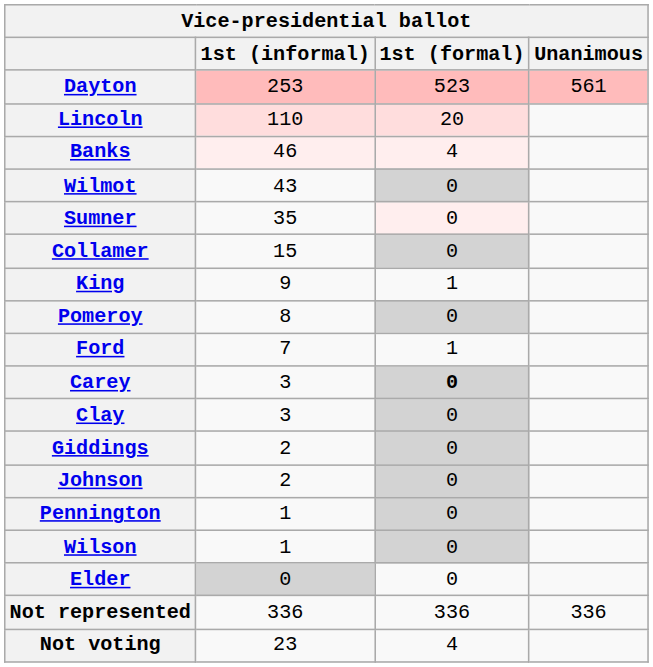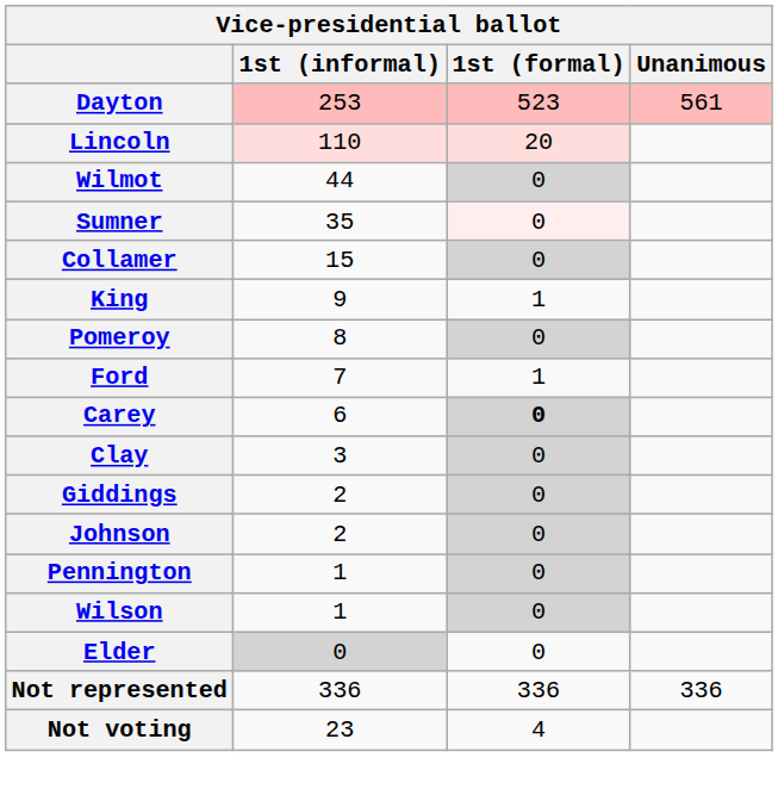 <table class="wikitable sortable" style="text-align:center">
 <tr>
 <th colspan="4"><strong>Vice-presidential ballot</strong></th>
 </tr>
 <tr>
 <th></th>
 <th>1st (informal)</th>
 <th>1st (formal)</th>
 <th>Unanimous</th>
 </tr>
 <tr>
 <th><a href='#'>Dayton</a></th>
 <td style="background:#fbb;">253</td>
 <td style="background:#fbb;">523</td>
 <td style="background:#fbb;">561</td>
 </tr>
 <tr>
 <th><a href='#'>Lincoln</a></th>
 <td style="background:#fdd;">110</td>
 <td style="background:#fdd;">20</td>
 <td></td>
 </tr>
 <tr>
-<th><a href='#'>Banks</a></th>
-<td style="background:#fee;">46</td>
-<td style="background:#fee;">4</td>
-<td></td>
-</tr>
-<tr>
 <th><a href='#'>Wilmot</a></th>
-<td>43</td>
+<td>44</td>
 <td style="background:#d3d3d3">0</td>
 <td></td>
 </tr>
 <tr>
 <th><a href='#'>Sumner</a></th>
 <td>35</td>
 <td style="background:#fee;">0</td>
 <td></td>
 </tr>
 <tr>
 <th><a href='#'>Collamer</a></th>
 <td>15</td>
 <td style="background:#d3d3d3">0</td>
 <td></td>
 </tr>
 <tr>
 <th><a href='#'>King</a></th>
 <td>9</td>
 <td>1</td>
 <td></td>
 </tr>
 <tr>
 <th><a href='#'>Pomeroy</a></th>
 <td>8</td>
 <td style="background:#d3d3d3">0</td>
 <td></td>
 </tr>
 <tr>
 <th><a href='#'>Ford</a></th>
 <td>7</td>
 <td>1</td>
 <td></td>
 </tr>
 <tr>
 <th><a href='#'>Carey</a></th>
-<td>3</td>
+<td>6</td>
 <td style="background:#d3d3d3"><strong>0</strong></td>
 <td></td>
 </tr>
 <tr>
 <th><a href='#'>Clay</a></th>
 <td>3</td>
 <td style="background:#d3d3d3">0</td>
 <td></td>
 </tr>
 <tr>
 <th><a href='#'>Giddings</a></th>
 <td>2</td>
 <td style="background:#d3d3d3">0</td>
 <td></td>
 </tr>
 <tr>
 <th><a href='#'>Johnson</a></th>
 <td>2</td>
 <td style="background:#d3d3d3">0</td>
 <td></td>
 </tr>
 <tr>
 <th><a href='#'>Pennington</a></th>
 <td>1</td>
 <td style="background:#d3d3d3">0</td>
 <td></td>
 </tr>
 <tr>
 <th><a href='#'>Wilson</a></th>
 <td>1</td>
 <td style="background:#d3d3d3">0</td>
 <td></td>
 </tr>
 <tr>
 <th><a href='#'>Elder</a></th>
 <td style="background:#d3d3d3">0</td>
 <td>0</td>
 <td></td>
 </tr>
 <tr>
 <th>Not represented</th>
 <td>336</td>
 <td>336</td>
 <td>336</td>
 </tr>
 <tr>
 <th>Not voting</th>
 <td>23</td>
 <td>4</td>
 <td></td>
 </tr>
 </table>
